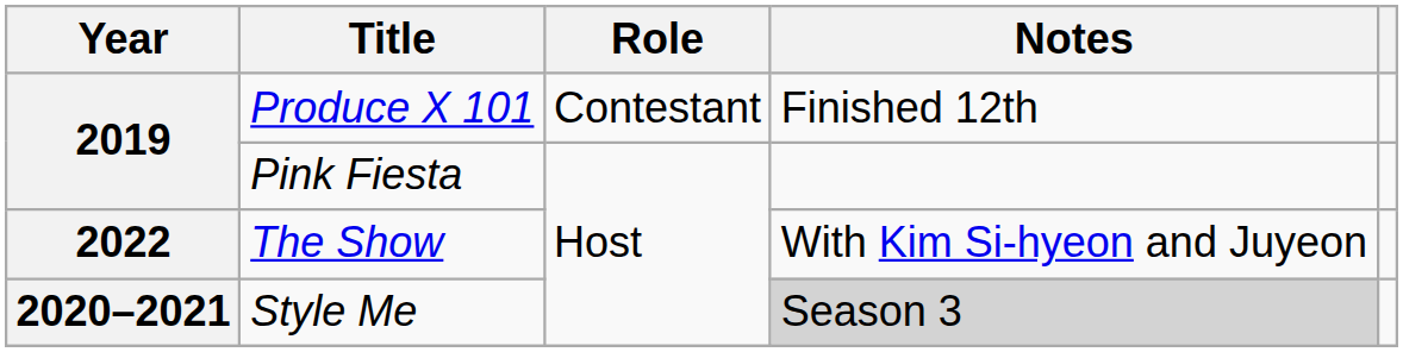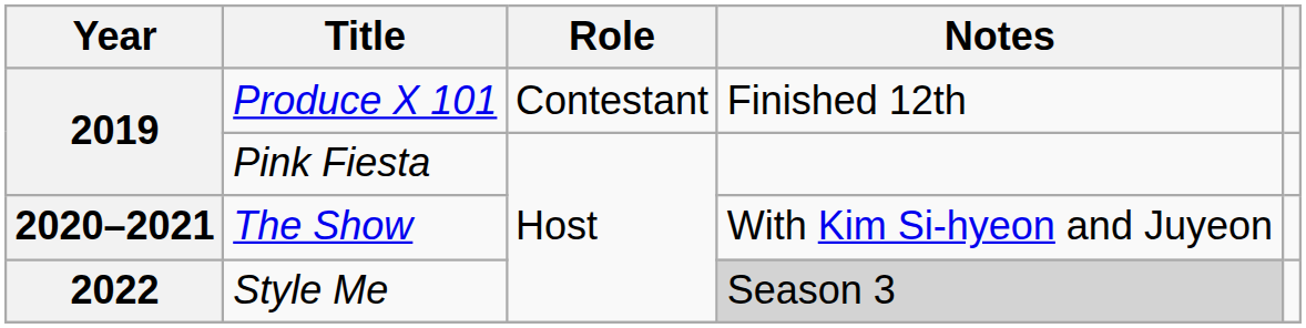 <table class="wikitable sortable plainrowheaders">
 <tr>
 <th scope="col">Year</th>
 <th scope="col">Title</th>
 <th scope="col">Role</th>
 <th scope="col">Notes</th>
 <th scope="col" class="unsortable"></th>
 </tr>
 <tr>
 <th scope="row" rowspan="2">2019</th>
 <td><em><a href='#'>Produce X 101</a></em></td>
 <td>Contestant</td>
 <td>Finished 12th</td>
 <td></td>
 </tr>
 <tr>
 <td><em>Pink Fiesta</em></td>
 <td rowspan="3">Host</td>
 <td></td>
 <td></td>
 </tr>
 <tr>
-<th scope="row">2022</th>
+<th scope="row">2020–2021</th>
 <td><em><a href='#'>The Show</a></em></td>
 <td>With <a href='#'>Kim Si-hyeon</a> and Juyeon</td>
 <td></td>
 </tr>
 <tr>
-<th scope="row">2020–2021</th>
+<th scope="row">2022</th>
 <td><em>Style Me</em></td>
 <td style="background: lightgrey;">Season 3</td>
 <td style="text-align:center"></td>
 </tr>
 <tr>
 </tr>
 </table>
